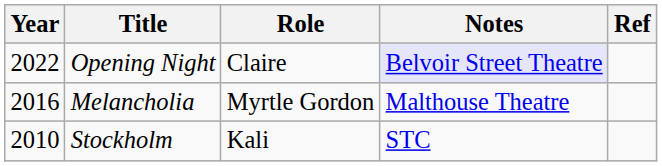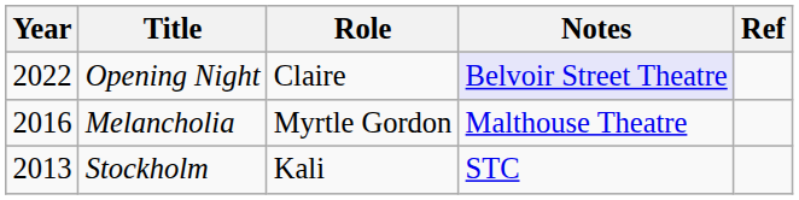 <table class="wikitable sortable">
 <tr>
 <th>Year</th>
 <th>Title</th>
 <th>Role</th>
 <th>Notes</th>
 <th>Ref</th>
 </tr>
 <tr>
 <td>2022</td>
 <td><em>Opening Night</em></td>
 <td>Claire</td>
 <td style="background: lavender;"><a href='#'>Belvoir Street Theatre</a></td>
 <td></td>
 </tr>
 <tr>
 <td>2016</td>
 <td><em>Melancholia</em></td>
 <td>Myrtle Gordon</td>
 <td><a href='#'>Malthouse Theatre</a></td>
 <td></td>
 </tr>
 <tr>
-<td>2010</td>
+<td>2013</td>
 <td><em>Stockholm</em></td>
 <td>Kali</td>
 <td><a href='#'>STC</a></td>
 <td></td>
 </tr>
 </table>
